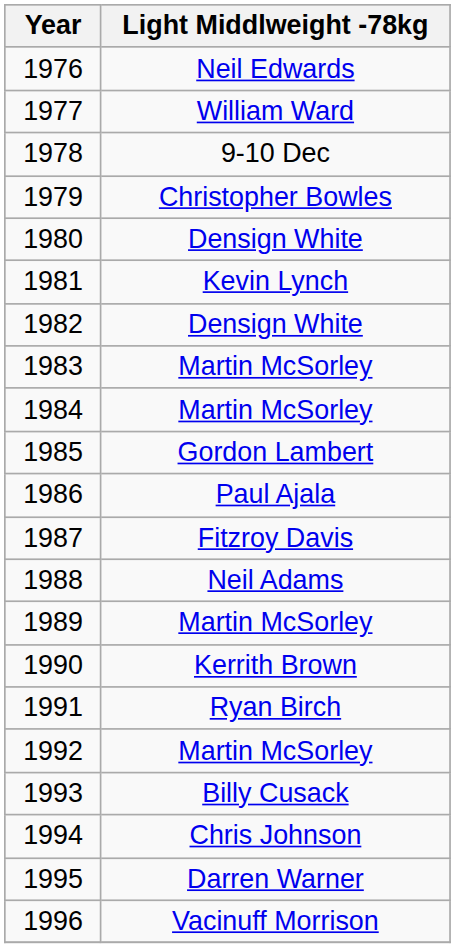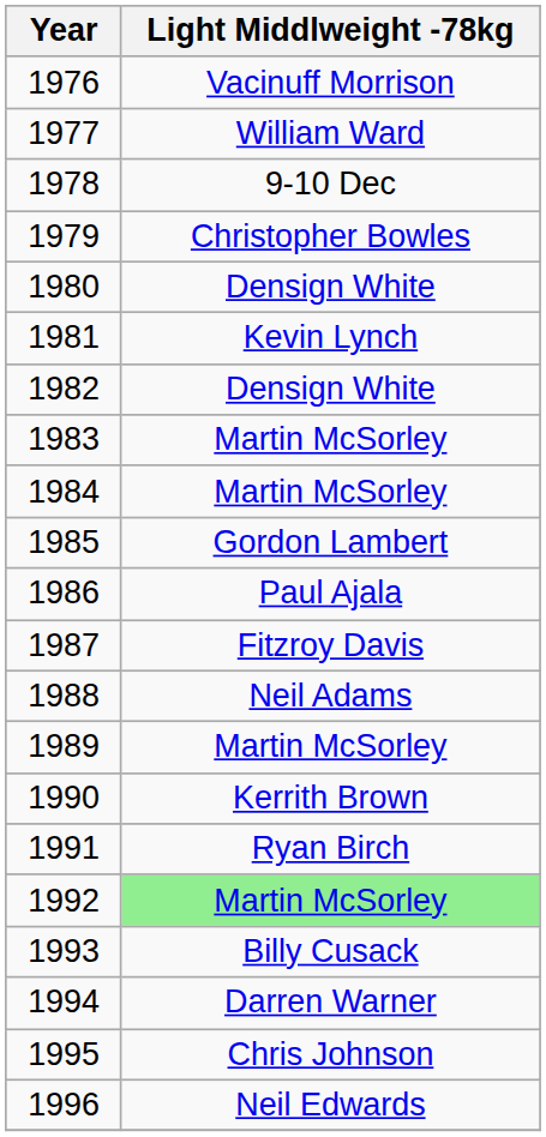 <table class="wikitable" style="text-align:center">
 <tr>
 <th width=50>Year</th>
 <th width=200>Light Middlweight -78kg</th>
 </tr>
 <tr>
 <td>1976</td>
-<td><a href='#'>Neil Edwards</a></td>
+<td><a href='#'>Vacinuff Morrison</a></td>
 </tr>
 <tr>
 <td>1977</td>
 <td><a href='#'>William Ward</a></td>
 </tr>
 <tr>
 <td>1978</td>
 <td>9-10 Dec</td>
 </tr>
 <tr>
 <td>1979</td>
 <td><a href='#'>Christopher Bowles</a></td>
 </tr>
 <tr>
 <td>1980</td>
 <td><a href='#'>Densign White</a></td>
 </tr>
 <tr>
 <td>1981</td>
 <td><a href='#'>Kevin Lynch</a></td>
 </tr>
 <tr>
 <td>1982</td>
 <td><a href='#'>Densign White</a></td>
 </tr>
 <tr>
 <td>1983</td>
 <td><a href='#'>Martin McSorley</a></td>
 </tr>
 <tr>
 <td>1984</td>
 <td><a href='#'>Martin McSorley</a></td>
 </tr>
 <tr>
 <td>1985</td>
 <td><a href='#'>Gordon Lambert</a></td>
 </tr>
 <tr>
 <td>1986</td>
 <td><a href='#'>Paul Ajala</a></td>
 </tr>
 <tr>
 <td>1987</td>
 <td><a href='#'>Fitzroy Davis</a></td>
 </tr>
 <tr>
 <td>1988</td>
 <td><a href='#'>Neil Adams</a></td>
 </tr>
 <tr>
 <td>1989</td>
 <td><a href='#'>Martin McSorley</a></td>
 </tr>
 <tr>
 <td>1990</td>
 <td><a href='#'>Kerrith Brown</a></td>
 </tr>
 <tr>
 <td>1991</td>
 <td><a href='#'>Ryan Birch</a></td>
 </tr>
 <tr>
 <td>1992</td>
-<td><a href='#'>Martin McSorley</a></td>
+<td style="background: lightgreen;"><a href='#'>Martin McSorley</a></td>
 </tr>
 <tr>
 <td>1993</td>
 <td><a href='#'>Billy Cusack</a></td>
 </tr>
 <tr>
 <td>1994</td>
+<td><a href='#'>Darren Warner</a></td>
+</tr>
+<tr>
+<td>1995</td>
 <td><a href='#'>Chris Johnson</a></td>
 </tr>
 <tr>
-<td>1995</td>
-<td><a href='#'>Darren Warner</a></td>
-</tr>
-<tr>
 <td>1996</td>
-<td><a href='#'>Vacinuff Morrison</a></td>
+<td><a href='#'>Neil Edwards</a></td>
 </tr>
 <tr>
 </tr>
 </table>
